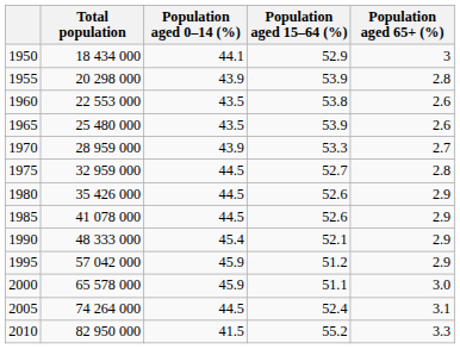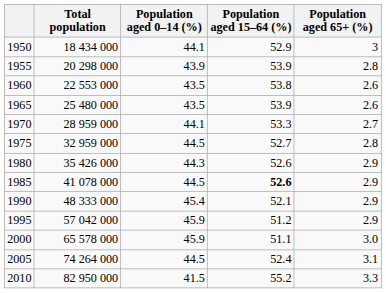 <table class="wikitable" style="text-align: right;">
 <tr>
 <th></th>
 <th style="width:80pt;">Total population</th>
 <th style="width:80pt;">Population aged 0–14 (%)</th>
 <th style="width:80pt;">Population aged 15–64 (%)</th>
 <th style="width:80pt;">Population aged 65+ (%)</th>
 </tr>
 <tr>
 <td>1950</td>
 <td>18 434 000</td>
 <td>44.1</td>
 <td>52.9</td>
 <td>3</td>
 </tr>
 <tr>
 <td>1955</td>
 <td>20 298 000</td>
 <td>43.9</td>
 <td>53.9</td>
 <td>2.8</td>
 </tr>
 <tr>
 <td>1960</td>
 <td>22 553 000</td>
 <td>43.5</td>
 <td>53.8</td>
 <td>2.6</td>
 </tr>
 <tr>
 <td>1965</td>
 <td>25 480 000</td>
 <td>43.5</td>
 <td>53.9</td>
 <td>2.6</td>
 </tr>
 <tr>
 <td>1970</td>
 <td>28 959 000</td>
-<td>43.9</td>
+<td>44.1</td>
 <td>53.3</td>
 <td>2.7</td>
 </tr>
 <tr>
 <td>1975</td>
 <td>32 959 000</td>
 <td>44.5</td>
 <td>52.7</td>
 <td>2.8</td>
 </tr>
 <tr>
 <td>1980</td>
 <td>35 426 000</td>
-<td>44.5</td>
+<td>44.3</td>
 <td>52.6</td>
 <td>2.9</td>
 </tr>
 <tr>
 <td>1985</td>
 <td>41 078 000</td>
 <td>44.5</td>
-<td>52.6</td>
+<td><strong>52.6</strong></td>
 <td>2.9</td>
 </tr>
 <tr>
 <td>1990</td>
 <td>48 333 000</td>
 <td>45.4</td>
 <td>52.1</td>
 <td>2.9</td>
 </tr>
 <tr>
 <td>1995</td>
 <td>57 042 000</td>
 <td>45.9</td>
 <td>51.2</td>
 <td>2.9</td>
 </tr>
 <tr>
 <td>2000</td>
 <td>65 578 000</td>
 <td>45.9</td>
 <td>51.1</td>
 <td>3.0</td>
 </tr>
 <tr>
 <td>2005</td>
 <td>74 264 000</td>
 <td>44.5</td>
 <td>52.4</td>
 <td>3.1</td>
 </tr>
 <tr>
 <td>2010</td>
 <td>82 950 000</td>
 <td>41.5</td>
 <td>55.2</td>
 <td>3.3</td>
 </tr>
 </table>
